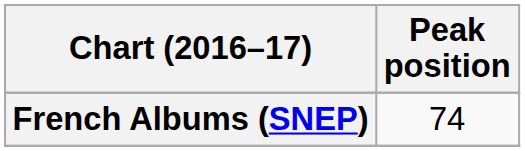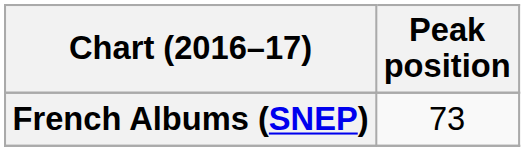 <table class="wikitable sortable plainrowheaders" style="text-align:center">
 <tr>
 <th scope="col">Chart (2016–17)</th>
 <th scope="col">Peak<br> position</th>
 </tr>
 <tr>
 </tr>
 <tr>
 </tr>
 <tr>
 </tr>
 <tr>
 </tr>
 <tr>
 </tr>
 <tr>
 </tr>
 <tr>
 <th scope="row">French Albums (<a href='#'>SNEP</a>)</th>
-<td>74</td>
+<td>73</td>
 </tr>
 <tr>
 </tr>
 <tr>
 </tr>
 <tr>
 </tr>
 <tr>
 </tr>
 <tr>
 </tr>
 <tr>
 </tr>
 <tr>
 </tr>
 <tr>
 </tr>
 <tr>
 </tr>
 <tr>
 </tr>
 </table>
